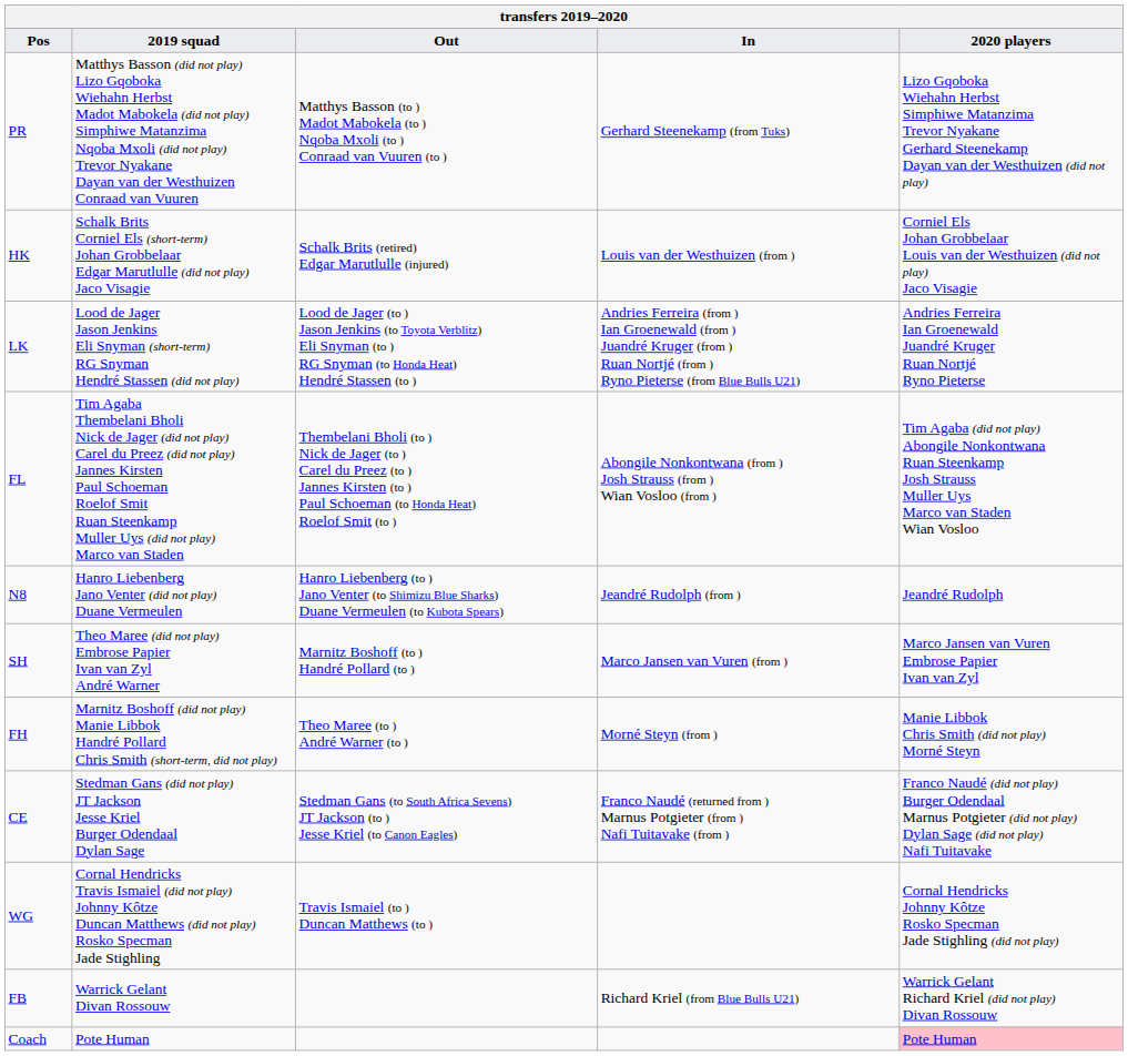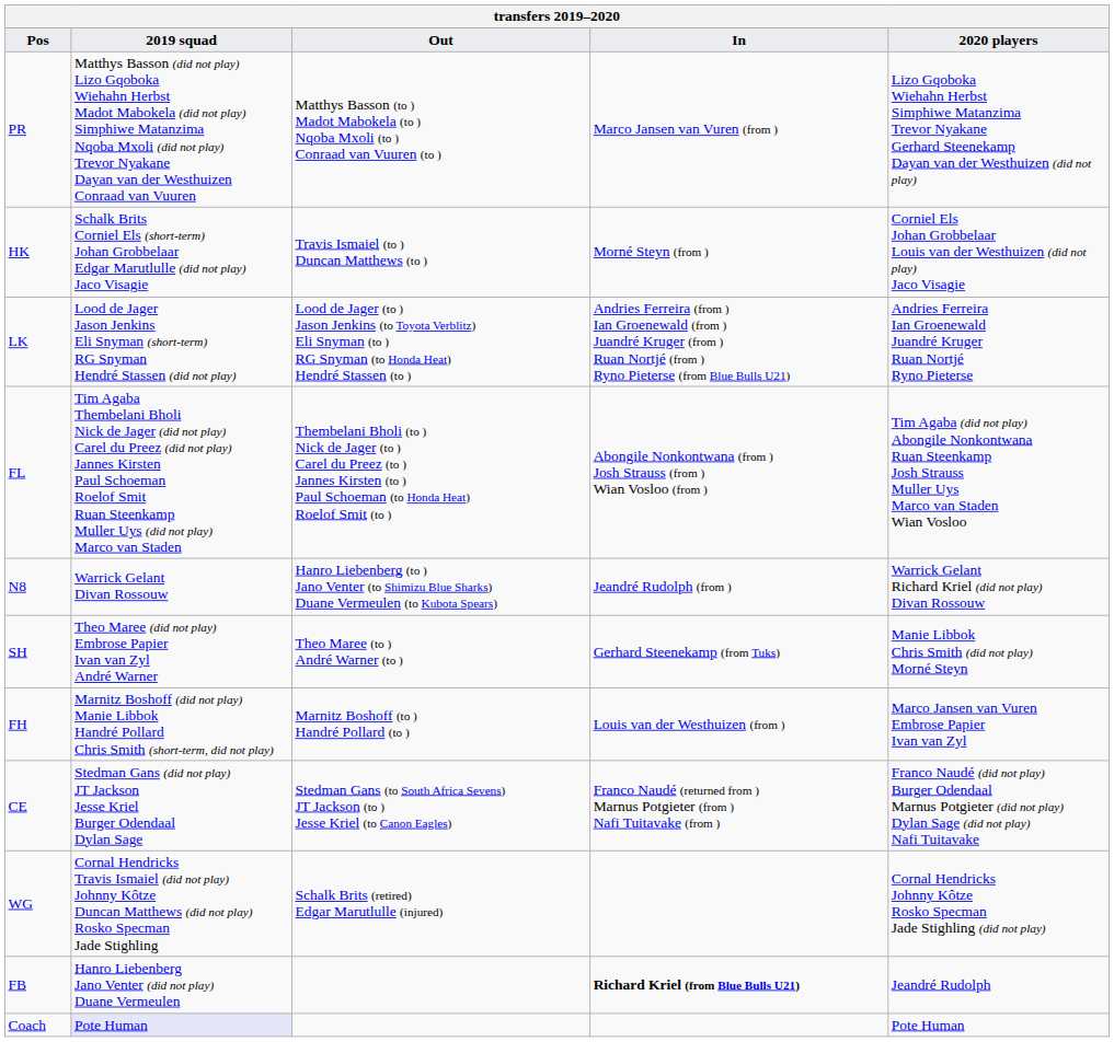 <table class="wikitable" style="text-align: left; width:95%">
 <tr>
 <th colspan="100%"> transfers 2019–2020</th>
 </tr>
 <tr>
 <th style="background:#ebecf0; width:6%;">Pos</th>
 <th style="background:#ebecf0; width:20%;">2019 squad</th>
 <th style="background:#ebecf0; width:27%;">Out</th>
 <th style="background:#ebecf0; width:27%;">In</th>
 <th style="background:#ebecf0; width:20%;">2020 players</th>
 </tr>
 <tr>
 <td><a href='#'>PR</a></td>
 <td> Matthys Basson <small><em>(did not play)</em></small> <br> <a href='#'>Lizo Gqoboka</a> <br> <a href='#'>Wiehahn Herbst</a> <br> <a href='#'>Madot Mabokela</a> <small><em>(did not play)</em></small> <br> <a href='#'>Simphiwe Matanzima</a> <br> <a href='#'>Nqoba Mxoli</a> <small><em>(did not play)</em></small> <br> <a href='#'>Trevor Nyakane</a> <br> <a href='#'>Dayan van der Westhuizen</a> <br> <a href='#'>Conraad van Vuuren</a></td>
 <td>  Matthys Basson <small>(to )</small> <br>  <a href='#'>Madot Mabokela</a> <small>(to )</small> <br>  <a href='#'>Nqoba Mxoli</a> <small>(to )</small> <br>  <a href='#'>Conraad van Vuuren</a> <small>(to )</small></td>
-<td>  <a href='#'>Gerhard Steenekamp</a> <small>(from <a href='#'>Tuks</a>)</small></td>
+<td>  <a href='#'>Marco Jansen van Vuren</a> <small>(from )</small></td>
 <td> <a href='#'>Lizo Gqoboka</a> <br> <a href='#'>Wiehahn Herbst</a> <br> <a href='#'>Simphiwe Matanzima</a> <br> <a href='#'>Trevor Nyakane</a> <br> <a href='#'>Gerhard Steenekamp</a> <br> <a href='#'>Dayan van der Westhuizen</a> <small><em>(did not play)</em></small></td>
 </tr>
 <tr>
 <td><a href='#'>HK</a></td>
 <td> <a href='#'>Schalk Brits</a> <br> <a href='#'>Corniel Els</a> <small><em>(short-term)</em></small> <br> <a href='#'>Johan Grobbelaar</a> <br> <a href='#'>Edgar Marutlulle</a> <small><em>(did not play)</em></small> <br> <a href='#'>Jaco Visagie</a></td>
-<td>  <a href='#'>Schalk Brits</a> <small>(retired)</small> <br>  <a href='#'>Edgar Marutlulle</a> <small>(injured)</small></td>
-<td>  <a href='#'>Louis van der Westhuizen</a> <small>(from )</small></td>
+<td>  <a href='#'>Travis Ismaiel</a> <small>(to )</small> <br>  <a href='#'>Duncan Matthews</a> <small>(to )</small></td>
+<td>  <a href='#'>Morné Steyn</a> <small>(from )</small></td>
 <td> <a href='#'>Corniel Els</a> <br> <a href='#'>Johan Grobbelaar</a> <br> <a href='#'>Louis van der Westhuizen</a> <small><em>(did not play)</em></small> <br> <a href='#'>Jaco Visagie</a></td>
 </tr>
 <tr>
 <td><a href='#'>LK</a></td>
 <td> <a href='#'>Lood de Jager</a> <br> <a href='#'>Jason Jenkins</a> <br> <a href='#'>Eli Snyman</a> <small><em>(short-term)</em></small> <br> <a href='#'>RG Snyman</a> <br> <a href='#'>Hendré Stassen</a> <small><em>(did not play)</em></small></td>
 <td>  <a href='#'>Lood de Jager</a> <small>(to )</small> <br>  <a href='#'>Jason Jenkins</a> <small>(to  <a href='#'>Toyota Verblitz</a>)</small> <br>  <a href='#'>Eli Snyman</a> <small>(to )</small> <br>  <a href='#'>RG Snyman</a> <small>(to  <a href='#'>Honda Heat</a>)</small> <br>  <a href='#'>Hendré Stassen</a> <small>(to )</small></td>
 <td>  <a href='#'>Andries Ferreira</a> <small>(from )</small> <br>  <a href='#'>Ian Groenewald</a> <small>(from )</small> <br>  <a href='#'>Juandré Kruger</a> <small>(from )</small> <br>  <a href='#'>Ruan Nortjé</a> <small>(from )</small> <br>  <a href='#'>Ryno Pieterse</a> <small>(from <a href='#'>Blue Bulls U21</a>)</small></td>
 <td> <a href='#'>Andries Ferreira</a> <br> <a href='#'>Ian Groenewald</a> <br> <a href='#'>Juandré Kruger</a> <br> <a href='#'>Ruan Nortjé</a> <br> <a href='#'>Ryno Pieterse</a></td>
 </tr>
 <tr>
 <td><a href='#'>FL</a></td>
 <td> <a href='#'>Tim Agaba</a> <br> <a href='#'>Thembelani Bholi</a> <br> <a href='#'>Nick de Jager</a> <small><em>(did not play)</em></small> <br> <a href='#'>Carel du Preez</a> <small><em>(did not play)</em></small> <br> <a href='#'>Jannes Kirsten</a> <br> <a href='#'>Paul Schoeman</a> <br> <a href='#'>Roelof Smit</a> <br> <a href='#'>Ruan Steenkamp</a> <br> <a href='#'>Muller Uys</a> <small><em>(did not play)</em></small> <br> <a href='#'>Marco van Staden</a></td>
 <td>  <a href='#'>Thembelani Bholi</a> <small>(to )</small> <br>  <a href='#'>Nick de Jager</a> <small>(to )</small> <br>  <a href='#'>Carel du Preez</a> <small>(to )</small> <br>  <a href='#'>Jannes Kirsten</a> <small>(to )</small> <br>  <a href='#'>Paul Schoeman</a> <small>(to  <a href='#'>Honda Heat</a>)</small> <br>  <a href='#'>Roelof Smit</a> <small>(to )</small></td>
 <td>  <a href='#'>Abongile Nonkontwana</a> <small>(from )</small> <br>  <a href='#'>Josh Strauss</a> <small>(from )</small> <br>  Wian Vosloo <small>(from )</small></td>
 <td> <a href='#'>Tim Agaba</a> <small><em>(did not play)</em></small> <br> <a href='#'>Abongile Nonkontwana</a> <br> <a href='#'>Ruan Steenkamp</a> <br> <a href='#'>Josh Strauss</a> <br> <a href='#'>Muller Uys</a> <br> <a href='#'>Marco van Staden</a> <br> Wian Vosloo</td>
 </tr>
 <tr>
 <td><a href='#'>N8</a></td>
-<td> <a href='#'>Hanro Liebenberg</a> <br> <a href='#'>Jano Venter</a> <small><em>(did not play)</em></small> <br> <a href='#'>Duane Vermeulen</a></td>
+<td> <a href='#'>Warrick Gelant</a> <br> <a href='#'>Divan Rossouw</a></td>
 <td>  <a href='#'>Hanro Liebenberg</a> <small>(to )</small> <br>  <a href='#'>Jano Venter</a> <small>(to  <a href='#'>Shimizu Blue Sharks</a>)</small> <br>  <a href='#'>Duane Vermeulen</a> <small>(to  <a href='#'>Kubota Spears</a>)</small></td>
 <td>  <a href='#'>Jeandré Rudolph</a> <small>(from )</small></td>
-<td> <a href='#'>Jeandré Rudolph</a></td>
+<td> <a href='#'>Warrick Gelant</a> <br> Richard Kriel <small><em>(did not play)</em></small> <br> <a href='#'>Divan Rossouw</a></td>
 </tr>
 <tr>
 <td><a href='#'>SH</a></td>
 <td> <a href='#'>Theo Maree</a> <small><em>(did not play)</em></small> <br> <a href='#'>Embrose Papier</a> <br> <a href='#'>Ivan van Zyl</a> <br> <a href='#'>André Warner</a></td>
-<td>  <a href='#'>Marnitz Boshoff</a> <small>(to )</small> <br>  <a href='#'>Handré Pollard</a> <small>(to )</small></td>
-<td>  <a href='#'>Marco Jansen van Vuren</a> <small>(from )</small></td>
-<td> <a href='#'>Marco Jansen van Vuren</a> <br> <a href='#'>Embrose Papier</a> <br> <a href='#'>Ivan van Zyl</a></td>
+<td>  <a href='#'>Theo Maree</a> <small>(to )</small> <br>  <a href='#'>André Warner</a> <small>(to )</small></td>
+<td>  <a href='#'>Gerhard Steenekamp</a> <small>(from <a href='#'>Tuks</a>)</small></td>
+<td> <a href='#'>Manie Libbok</a> <br> <a href='#'>Chris Smith</a> <small><em>(did not play)</em></small> <br> <a href='#'>Morné Steyn</a></td>
 </tr>
 <tr>
 <td><a href='#'>FH</a></td>
 <td> <a href='#'>Marnitz Boshoff</a> <small><em>(did not play)</em></small> <br> <a href='#'>Manie Libbok</a> <br> <a href='#'>Handré Pollard</a> <br> <a href='#'>Chris Smith</a> <small><em>(short-term, did not play)</em></small></td>
-<td>  <a href='#'>Theo Maree</a> <small>(to )</small> <br>  <a href='#'>André Warner</a> <small>(to )</small></td>
-<td>  <a href='#'>Morné Steyn</a> <small>(from )</small></td>
-<td> <a href='#'>Manie Libbok</a> <br> <a href='#'>Chris Smith</a> <small><em>(did not play)</em></small> <br> <a href='#'>Morné Steyn</a></td>
+<td>  <a href='#'>Marnitz Boshoff</a> <small>(to )</small> <br>  <a href='#'>Handré Pollard</a> <small>(to )</small></td>
+<td>  <a href='#'>Louis van der Westhuizen</a> <small>(from )</small></td>
+<td> <a href='#'>Marco Jansen van Vuren</a> <br> <a href='#'>Embrose Papier</a> <br> <a href='#'>Ivan van Zyl</a></td>
 </tr>
 <tr>
 <td><a href='#'>CE</a></td>
 <td> <a href='#'>Stedman Gans</a> <small><em>(did not play)</em></small> <br> <a href='#'>JT Jackson</a> <br> <a href='#'>Jesse Kriel</a> <br> <a href='#'>Burger Odendaal</a> <br> <a href='#'>Dylan Sage</a></td>
 <td>  <a href='#'>Stedman Gans</a> <small>(to <a href='#'>South Africa Sevens</a>)</small> <br>  <a href='#'>JT Jackson</a> <small>(to )</small> <br>  <a href='#'>Jesse Kriel</a> <small>(to  <a href='#'>Canon Eagles</a>)</small></td>
 <td>  <a href='#'>Franco Naudé</a> <small>(returned from )</small> <br>  Marnus Potgieter <small>(from )</small> <br>  <a href='#'>Nafi Tuitavake</a> <small>(from )</small></td>
 <td> <a href='#'>Franco Naudé</a> <small><em>(did not play)</em></small> <br> <a href='#'>Burger Odendaal</a> <br> Marnus Potgieter <small><em>(did not play)</em></small> <br> <a href='#'>Dylan Sage</a> <small><em>(did not play)</em></small> <br> <a href='#'>Nafi Tuitavake</a></td>
 </tr>
 <tr>
 <td><a href='#'>WG</a></td>
 <td> <a href='#'>Cornal Hendricks</a> <br> <a href='#'>Travis Ismaiel</a> <small><em>(did not play)</em></small> <br> <a href='#'>Johnny Kôtze</a> <br> <a href='#'>Duncan Matthews</a> <small><em>(did not play)</em></small> <br> <a href='#'>Rosko Specman</a> <br> Jade Stighling</td>
-<td>  <a href='#'>Travis Ismaiel</a> <small>(to )</small> <br>  <a href='#'>Duncan Matthews</a> <small>(to )</small></td>
+<td>  <a href='#'>Schalk Brits</a> <small>(retired)</small> <br>  <a href='#'>Edgar Marutlulle</a> <small>(injured)</small></td>
 <td></td>
 <td> <a href='#'>Cornal Hendricks</a> <br> <a href='#'>Johnny Kôtze</a> <br> <a href='#'>Rosko Specman</a> <br> Jade Stighling <small><em>(did not play)</em></small></td>
 </tr>
 <tr>
 <td><a href='#'>FB</a></td>
-<td> <a href='#'>Warrick Gelant</a> <br> <a href='#'>Divan Rossouw</a></td>
+<td> <a href='#'>Hanro Liebenberg</a> <br> <a href='#'>Jano Venter</a> <small><em>(did not play)</em></small> <br> <a href='#'>Duane Vermeulen</a></td>
 <td></td>
-<td>  Richard Kriel <small>(from <a href='#'>Blue Bulls U21</a>)</small></td>
-<td> <a href='#'>Warrick Gelant</a> <br> Richard Kriel <small><em>(did not play)</em></small> <br> <a href='#'>Divan Rossouw</a></td>
+<td><strong>  Richard Kriel <small>(from <a href='#'>Blue Bulls U21</a>)</small></strong></td>
+<td> <a href='#'>Jeandré Rudolph</a></td>
 </tr>
 <tr>
 <td><a href='#'>Coach</a></td>
-<td> <a href='#'>Pote Human</a></td>
+<td style="background: lavender;"> <a href='#'>Pote Human</a></td>
 <td></td>
 <td></td>
-<td style="background: pink;"> <a href='#'>Pote Human</a></td>
+<td> <a href='#'>Pote Human</a></td>
 </tr>
 </table>
